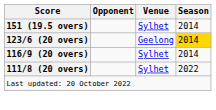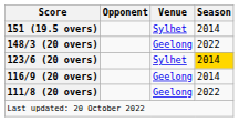 <table class="wikitable"style="font-size: 90%">
 <tr>
 <th>Score</th>
 <th>Opponent</th>
 <th>Venue</th>
 <th>Season</th>
 </tr>
 <tr>
 <th>151 (19.5 overs)</th>
 <td></td>
 <td><a href='#'>Sylhet</a></td>
 <td>2014</td>
 </tr>
 <tr>
+<th>148/3 (20 overs)</th>
+<td></td>
+<td><a href='#'>Geelong</a></td>
+<td>2022</td>
+</tr>
+<tr>
 <th>123/6 (20 overs)</th>
 <td></td>
-<td><a href='#'>Geelong</a></td>
+<td><a href='#'>Sylhet</a></td>
 <td style="background: gold;">2014</td>
 </tr>
 <tr>
 <th>116/9 (20 overs)</th>
 <td></td>
-<td><a href='#'>Sylhet</a></td>
+<td><a href='#'>Geelong</a></td>
 <td>2014</td>
 </tr>
 <tr>
 <th>111/8 (20 overs)</th>
 <td></td>
-<td><a href='#'>Sylhet</a></td>
+<td><a href='#'>Geelong</a></td>
 <td>2022</td>
 </tr>
 <tr>
 <td colspan="4"><small>Last updated: 20 October 2022</small></td>
 </tr>
 </table>
